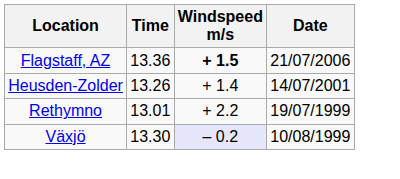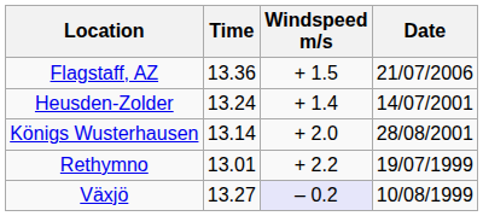 <table class="wikitable" style= "text-align: center">
 <tr>
 <th>Location</th>
 <th>Time</th>
 <th>Windspeed<br>m/s</th>
 <th>Date</th>
 </tr>
 <tr>
 <td><a href='#'>Flagstaff, AZ</a></td>
 <td>13.36</td>
-<td><strong>+ 1.5</strong></td>
+<td>+ 1.5</td>
 <td>21/07/2006</td>
 </tr>
 <tr>
 <td><a href='#'>Heusden-Zolder</a></td>
-<td>13.26</td>
+<td>13.24</td>
 <td>+ 1.4</td>
 <td>14/07/2001</td>
+</tr>
+<tr>
+<td><a href='#'>Königs Wusterhausen</a></td>
+<td>13.14</td>
+<td>+ 2.0</td>
+<td>28/08/2001</td>
 </tr>
 <tr>
 <td><a href='#'>Rethymno</a></td>
 <td>13.01</td>
 <td>+ 2.2</td>
 <td>19/07/1999</td>
 </tr>
 <tr>
 <td><a href='#'>Växjö</a></td>
-<td>13.30</td>
+<td>13.27</td>
 <td style="background: lavender;">– 0.2</td>
 <td>10/08/1999</td>
 </tr>
 </table>
